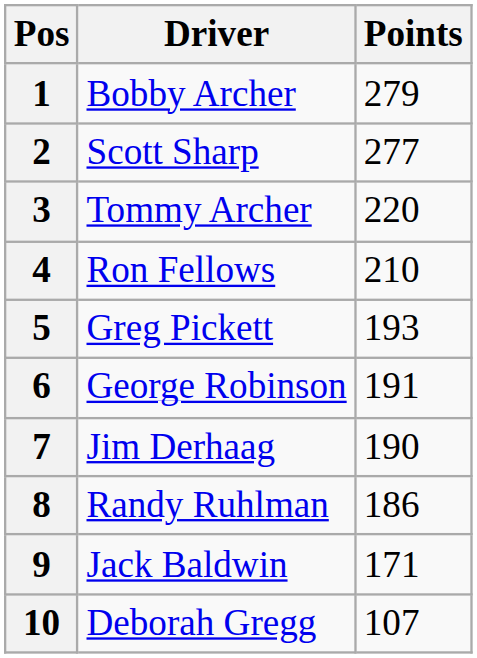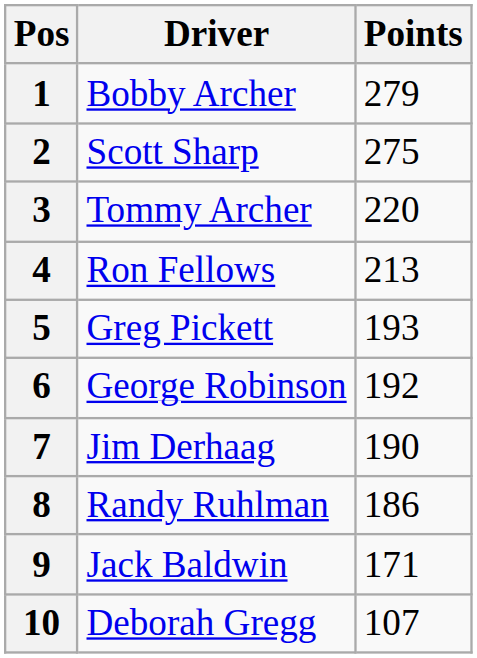 <table class=wikitable>
 <tr>
 <th>Pos</th>
 <th>Driver</th>
 <th>Points</th>
 </tr>
 <tr>
 <th>1</th>
 <td> <a href='#'>Bobby Archer</a></td>
 <td>279</td>
 </tr>
 <tr>
 <th>2</th>
 <td> <a href='#'>Scott Sharp</a></td>
-<td>277</td>
+<td>275</td>
 </tr>
 <tr>
 <th>3</th>
 <td> <a href='#'>Tommy Archer</a></td>
 <td>220</td>
 </tr>
 <tr>
 <th>4</th>
 <td> <a href='#'>Ron Fellows</a></td>
-<td>210</td>
+<td>213</td>
 </tr>
 <tr>
 <th>5</th>
 <td> <a href='#'>Greg Pickett</a></td>
 <td>193</td>
 </tr>
 <tr>
 <th>6</th>
 <td> <a href='#'>George Robinson</a></td>
-<td>191</td>
+<td>192</td>
 </tr>
 <tr>
 <th>7</th>
 <td> <a href='#'>Jim Derhaag</a></td>
 <td>190</td>
 </tr>
 <tr>
 <th>8</th>
 <td> <a href='#'>Randy Ruhlman</a></td>
 <td>186</td>
 </tr>
 <tr>
 <th>9</th>
 <td> <a href='#'>Jack Baldwin</a></td>
 <td>171</td>
 </tr>
 <tr>
 <th>10</th>
 <td> <a href='#'>Deborah Gregg</a></td>
 <td>107</td>
 </tr>
 </table>
